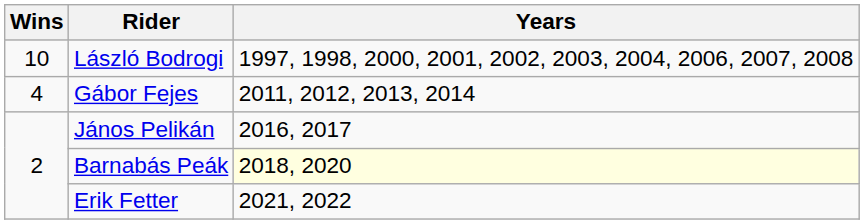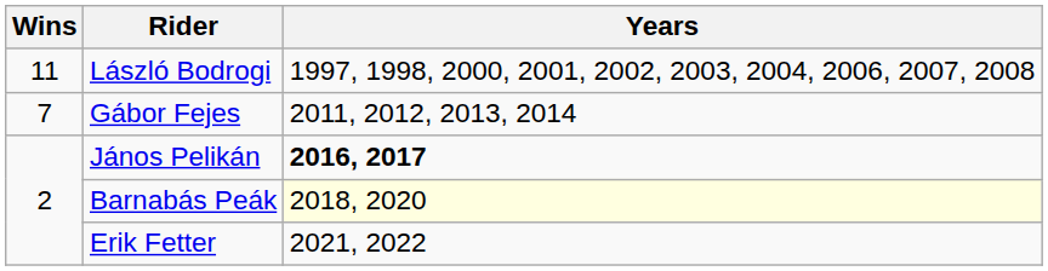 <table class="wikitable">
 <tr>
 <th>Wins</th>
 <th>Rider</th>
 <th>Years</th>
 </tr>
 <tr>
-<td align=center>10</td>
+<td align=center>11</td>
 <td><a href='#'>László Bodrogi</a></td>
 <td>1997, 1998, 2000, 2001, 2002, 2003, 2004, 2006, 2007, 2008</td>
 </tr>
 <tr>
-<td align=center>4</td>
+<td align=center>7</td>
 <td><a href='#'>Gábor Fejes</a></td>
 <td>2011, 2012, 2013, 2014</td>
 </tr>
 <tr>
 <td align=center rowspan=3>2</td>
 <td><a href='#'>János Pelikán</a></td>
-<td>2016, 2017</td>
+<td><strong>2016, 2017</strong></td>
 </tr>
 <tr>
 <td><a href='#'>Barnabás Peák</a></td>
 <td style="background: lightyellow;">2018, 2020</td>
 </tr>
 <tr>
 <td><a href='#'>Erik Fetter</a></td>
 <td>2021, 2022</td>
 </tr>
 </table>
